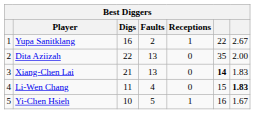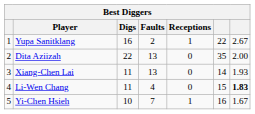 <table class="wikitable sortable" style=font-size:90%>
 <tr>
 <th colspan=7>Best Diggers</th>
 </tr>
 <tr>
 <th></th>
 <th width=158>Player</th>
 <th width=20>Digs</th>
 <th width=20>Faults</th>
 <th width=20>Receptions</th>
 <th width=20></th>
 <th width=20></th>
 </tr>
 <tr>
 <td>1</td>
 <td> <a href='#'>Yupa Sanitklang</a></td>
 <td align=center>16</td>
 <td align=center>2</td>
 <td align=center>1</td>
 <td align=center>22</td>
 <td align=center>2.67</td>
 </tr>
 <tr>
 <td>2</td>
 <td> <a href='#'>Dita Aziizah</a></td>
 <td align=center>22</td>
 <td align=center>13</td>
 <td align=center>0</td>
 <td align=center>35</td>
 <td align=center>2.00</td>
 </tr>
 <tr>
 <td>3</td>
 <td> <a href='#'>Xiang-Chen Lai</a></td>
-<td align=center>21</td>
+<td align=center>11</td>
 <td align=center>13</td>
 <td align=center>0</td>
-<td align=center><strong>14</strong></td>
-<td align=center>1.83</td>
+<td align=center>14</td>
+<td align=center>1.93</td>
 </tr>
 <tr>
 <td>4</td>
 <td> <a href='#'>Li-Wen Chang</a></td>
 <td align=center>11</td>
 <td align=center>4</td>
 <td align=center>0</td>
 <td align=center>15</td>
 <td align=center><strong>1.83</strong></td>
 </tr>
 <tr>
 <td>5</td>
 <td> <a href='#'>Yi-Chen Hsieh</a></td>
 <td align=center>10</td>
-<td align=center>5</td>
+<td align=center>7</td>
 <td align=center>1</td>
 <td align=center>16</td>
 <td align=center>1.67</td>
 </tr>
 </table>
